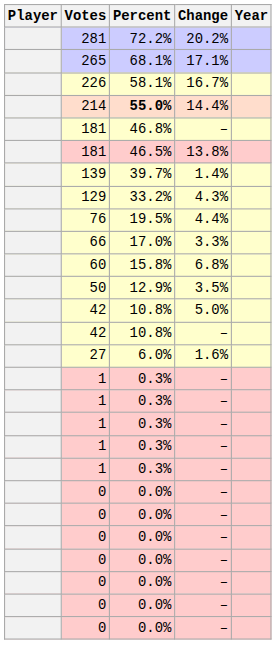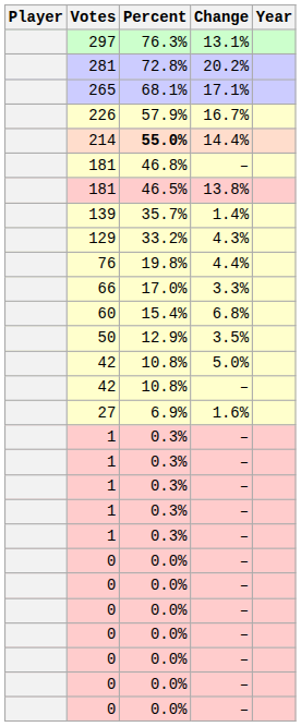 <table class="wikitable sortable plainrowheaders">
 <tr>
 <th scope="col">Player</th>
 <th scope="col" data-sort-type=number>Votes</th>
 <th scope="col" data-sort-type=number>Percent</th>
 <th scope="col">Change</th>
 <th scope="col" data-sort-type=number>Year</th>
 </tr>
+<tr bgcolor=ccffcc>
+<th scope="row"><strong><em></em></strong></th>
+<td align="right">297</td>
+<td align="right">76.3%</td>
+<td align="right">13.1%</td>
+<td align="right"></td>
+</tr>
 <tr bgcolor=ccccff>
 <th scope="row"><em></em></th>
 <td align="right">281</td>
-<td align="right">72.2%</td>
+<td align="right">72.8%</td>
 <td align="right">20.2%</td>
 <td align="right"></td>
 </tr>
 <tr bgcolor=ccccff>
 <th scope="row"><em></em></th>
 <td align="right">265</td>
 <td align="right">68.1%</td>
 <td align="right">17.1%</td>
 <td align="right"></td>
 </tr>
 <tr bgcolor=ffffcc>
 <th scope="row"></th>
 <td align="right">226</td>
-<td align="right">58.1%</td>
+<td align="right">57.9%</td>
 <td align="right">16.7%</td>
 <td align="right"></td>
 </tr>
 <tr bgcolor=ffddcc>
 <th scope="row"></th>
 <td align="right">214</td>
 <td align="right"><strong>55.0%</strong></td>
 <td align="right">14.4%</td>
 <td align="right"></td>
 </tr>
 <tr bgcolor=ffffcc>
 <th scope="row"></th>
 <td align=right>181</td>
 <td align=right>46.8%</td>
 <td align=right>–</td>
 <td align=right></td>
 </tr>
 <tr bgcolor=ffcccc>
 <th scope="row"></th>
 <td align="right">181</td>
 <td align="right">46.5%</td>
 <td align="right">13.8%</td>
 <td align="right"></td>
 </tr>
 <tr bgcolor=ffffcc>
 <th scope="row"></th>
 <td align=right>139</td>
-<td align=right>39.7%</td>
+<td align=right>35.7%</td>
 <td align=right>1.4%</td>
 <td align=right></td>
 </tr>
 <tr bgcolor=ffffcc>
 <th scope="row"></th>
 <td align="right">129</td>
 <td align="right">33.2%</td>
 <td align="right">4.3%</td>
 <td align="right"></td>
 </tr>
 <tr bgcolor=ffffcc>
 <th scope="row"></th>
 <td align="right">76</td>
-<td align="right">19.5%</td>
+<td align="right">19.8%</td>
 <td align="right">4.4%</td>
 <td align="right"></td>
 </tr>
 <tr bgcolor=ffffcc>
 <th scope="row"></th>
 <td align="right">66</td>
 <td align="right">17.0%</td>
 <td align="right">3.3%</td>
 <td align="right"></td>
 </tr>
 <tr bgcolor=ffffcc>
 <th scope="row"></th>
 <td align=right>60</td>
-<td align=right>15.8%</td>
+<td align=right>15.4%</td>
 <td align=right>6.8%</td>
 <td align=right></td>
 </tr>
 <tr bgcolor=ffffcc>
 <th scope="row"></th>
 <td align=right>50</td>
 <td align=right>12.9%</td>
 <td align=right>3.5%</td>
 <td align=right></td>
 </tr>
 <tr bgcolor=ffffcc>
 <th scope="row"></th>
 <td align=right>42</td>
 <td align=right>10.8%</td>
 <td align=right>5.0%</td>
 <td align=right></td>
 </tr>
 <tr bgcolor=ffffcc>
 <th scope="row"></th>
 <td align=right>42</td>
 <td align=right>10.8%</td>
 <td align=right>–</td>
 <td align=right></td>
 </tr>
 <tr bgcolor=ffffcc>
 <th scope="row"></th>
 <td align=right>27</td>
-<td align=right>6.0%</td>
+<td align=right>6.9%</td>
 <td align=right>1.6%</td>
 <td align=right></td>
 </tr>
 <tr bgcolor=ffcccc>
 <th scope="row"></th>
 <td align=right>1</td>
 <td align=right>0.3%</td>
 <td align=right>–</td>
 <td align=right></td>
 </tr>
 <tr bgcolor=ffcccc>
 <th scope="row"></th>
 <td align=right>1</td>
 <td align=right>0.3%</td>
 <td align=right>–</td>
 <td align=right></td>
 </tr>
 <tr bgcolor=ffcccc>
 <th scope="row"></th>
 <td align=right>1</td>
 <td align=right>0.3%</td>
 <td align=right>–</td>
 <td align=right></td>
 </tr>
 <tr bgcolor=ffcccc>
 <th scope="row"></th>
 <td align=right>1</td>
 <td align=right>0.3%</td>
 <td align=right>–</td>
 <td align=right></td>
 </tr>
 <tr bgcolor=ffcccc>
 <th scope="row"></th>
 <td align=right>1</td>
 <td align=right>0.3%</td>
 <td align=right>–</td>
 <td align=right></td>
 </tr>
 <tr bgcolor=ffcccc>
 <th scope="row"></th>
 <td align=right>0</td>
 <td align=right>0.0%</td>
 <td align=right>–</td>
 <td align=right></td>
 </tr>
 <tr bgcolor=ffcccc>
 <th scope="row"></th>
 <td align=right>0</td>
 <td align=right>0.0%</td>
 <td align=right>–</td>
 <td align=right></td>
 </tr>
 <tr bgcolor=ffcccc>
 <th scope="row"></th>
 <td align=right>0</td>
 <td align=right>0.0%</td>
 <td align=right>–</td>
 <td align=right></td>
 </tr>
 <tr bgcolor=ffcccc>
 <th scope="row"></th>
 <td align=right>0</td>
 <td align=right>0.0%</td>
 <td align=right>–</td>
 <td align=right></td>
 </tr>
 <tr bgcolor=ffcccc>
 <th scope="row"></th>
 <td align=right>0</td>
 <td align=right>0.0%</td>
 <td align=right>–</td>
 <td align=right></td>
 </tr>
 <tr bgcolor=ffcccc>
 <th scope="row"></th>
 <td align=right>0</td>
 <td align=right>0.0%</td>
 <td align=right>–</td>
 <td align=right></td>
 </tr>
 <tr bgcolor=ffcccc>
 <th scope="row"></th>
 <td align=right>0</td>
 <td align=right>0.0%</td>
 <td align=right>–</td>
 <td align=right></td>
 </tr>
 </table>
